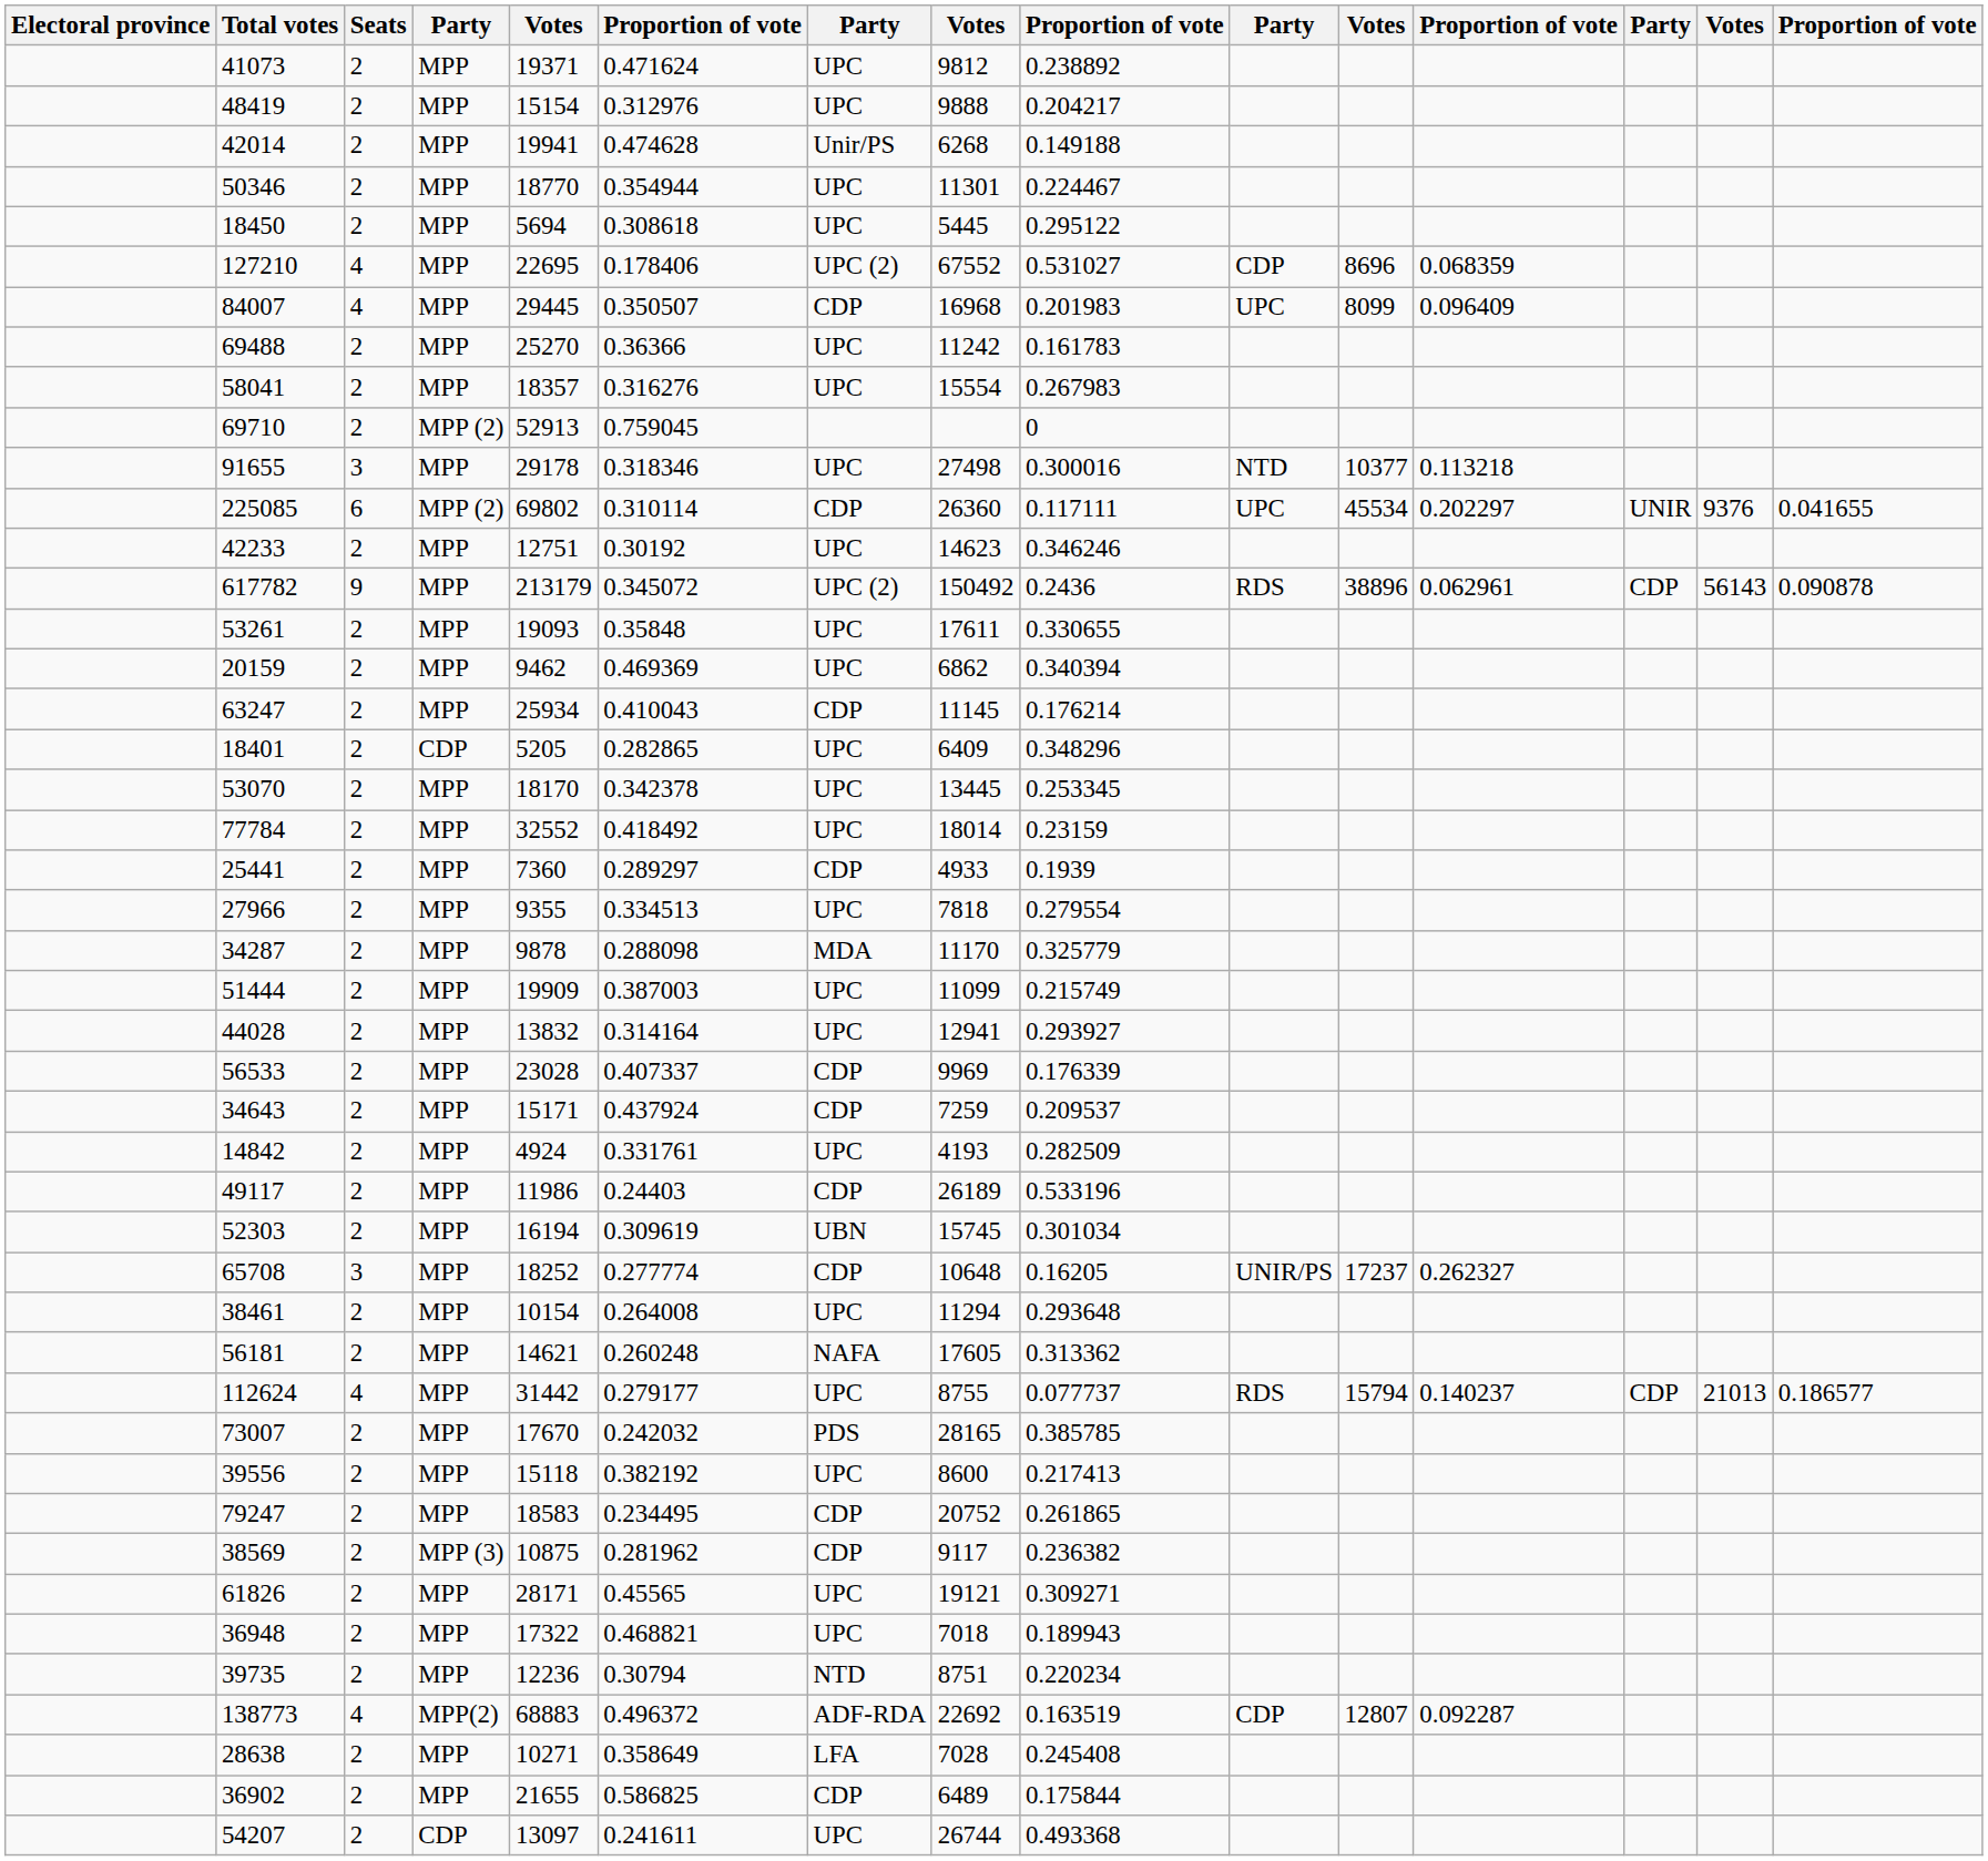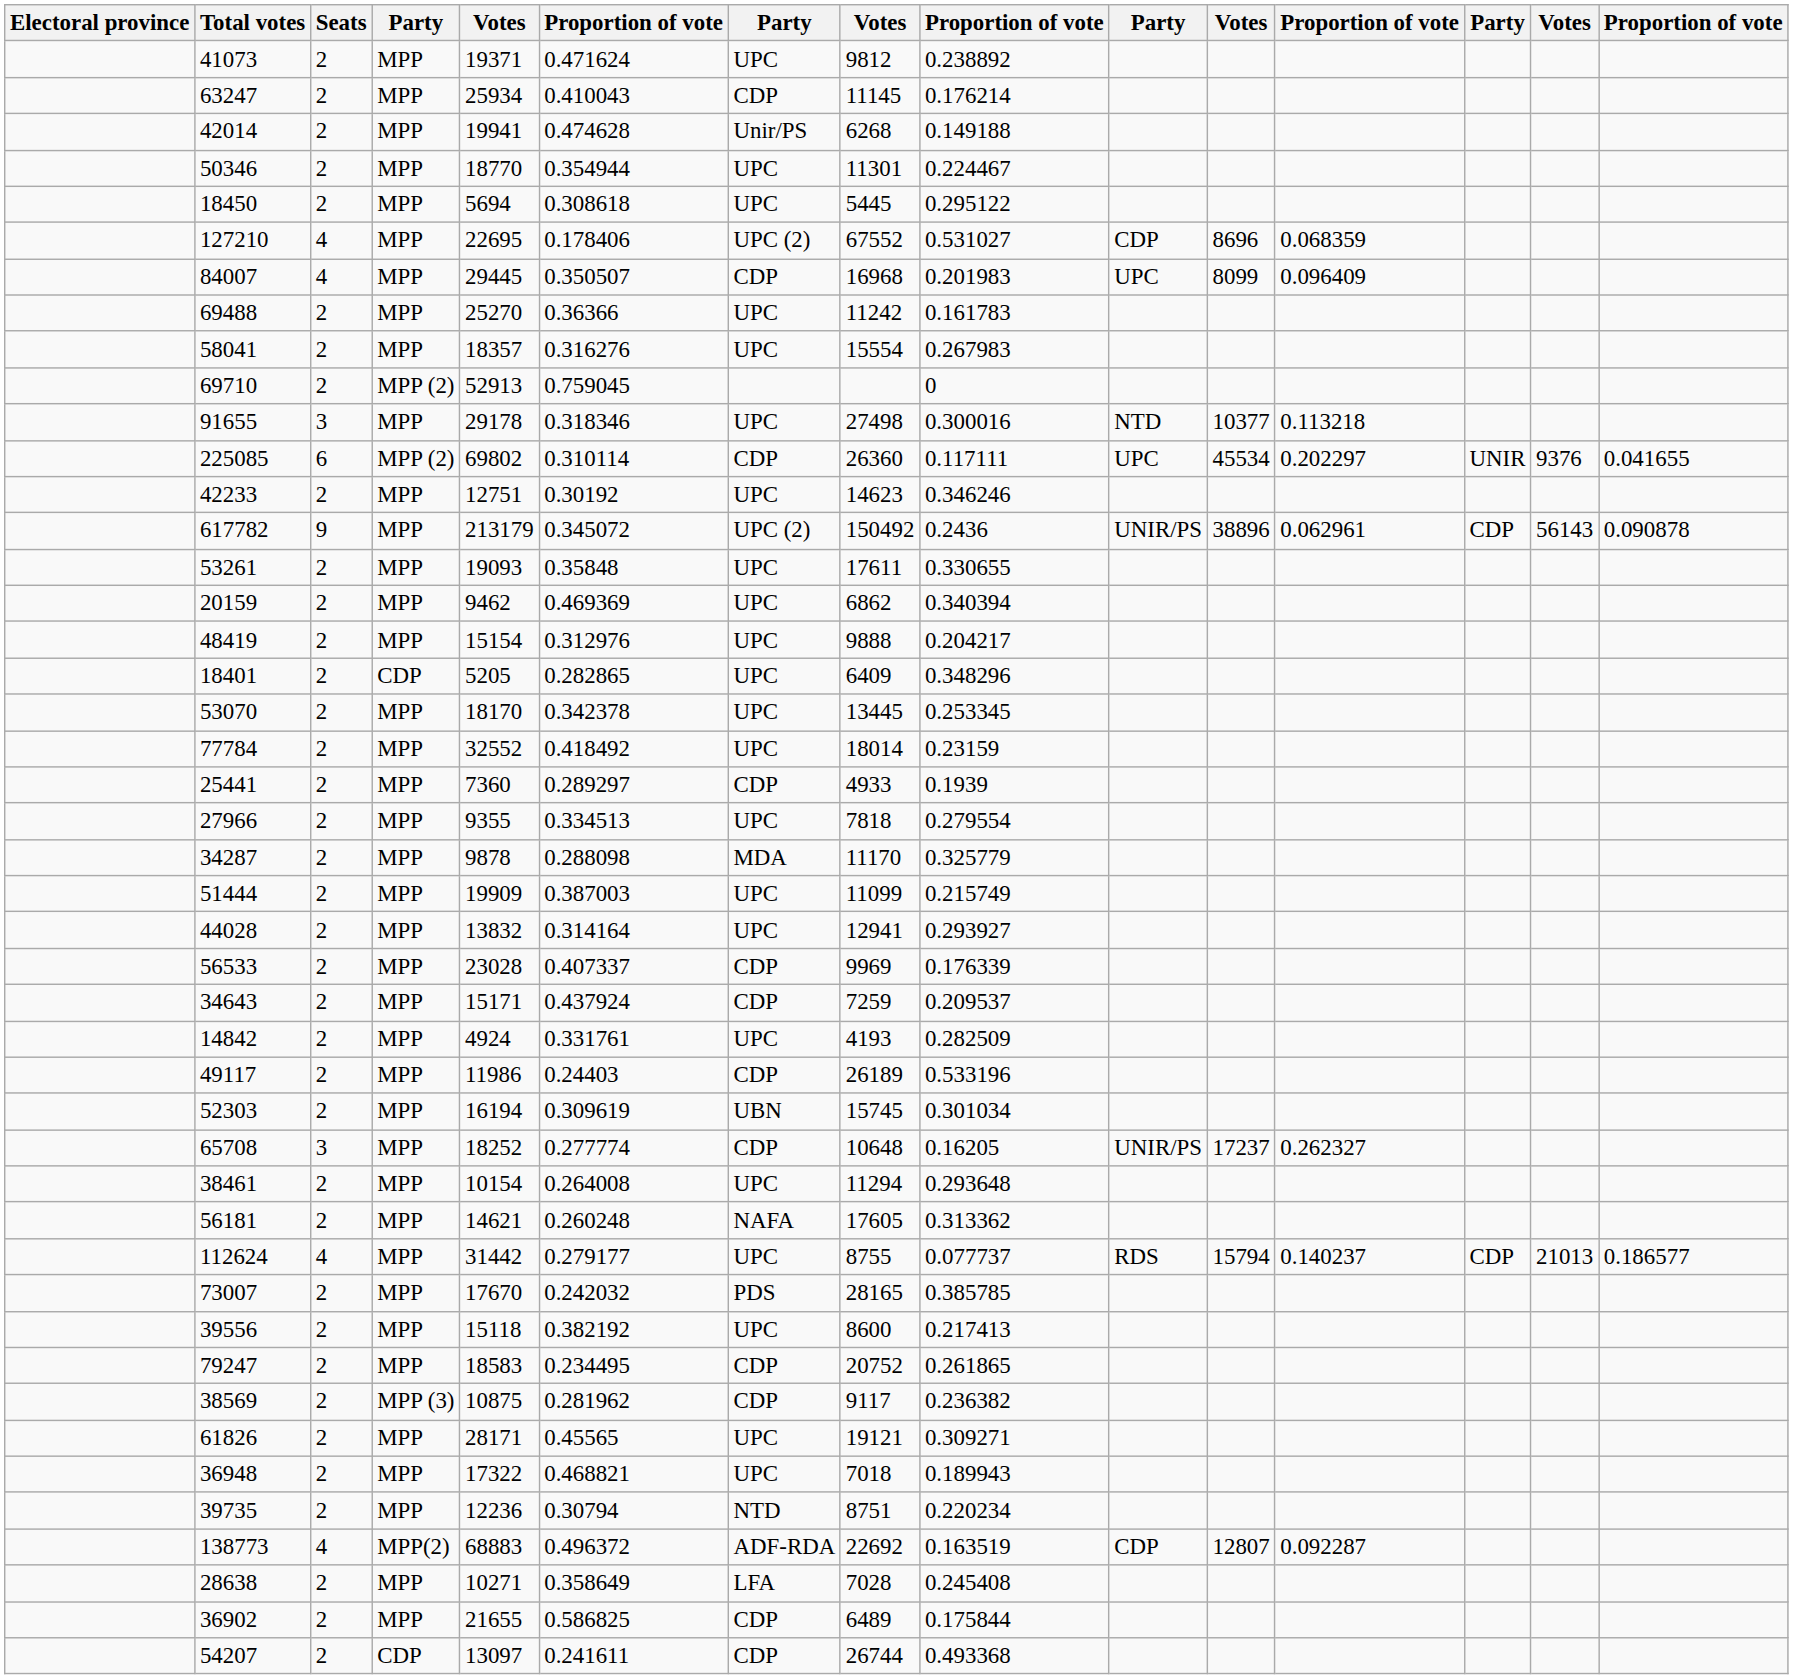 <table class="wikitable">
 <tr>
 <th>Electoral province</th>
 <th>Total votes</th>
 <th>Seats</th>
 <th>Party</th>
 <th>Votes</th>
 <th>Proportion of vote</th>
 <th>Party</th>
 <th>Votes</th>
 <th>Proportion of vote</th>
 <th>Party</th>
 <th>Votes</th>
 <th>Proportion of vote</th>
 <th>Party</th>
 <th>Votes</th>
 <th>Proportion of vote</th>
 </tr>
 <tr>
 <td></td>
 <td>41073</td>
 <td>2</td>
 <td>MPP</td>
 <td>19371</td>
 <td>0.471624</td>
 <td>UPC</td>
 <td>9812</td>
 <td>0.238892</td>
 <td></td>
 <td></td>
 <td></td>
 <td></td>
 <td></td>
 <td></td>
 </tr>
 <tr>
 <td></td>
-<td>48419</td>
+<td>63247</td>
 <td>2</td>
 <td>MPP</td>
-<td>15154</td>
-<td>0.312976</td>
-<td>UPC</td>
-<td>9888</td>
-<td>0.204217</td>
+<td>25934</td>
+<td>0.410043</td>
+<td>CDP</td>
+<td>11145</td>
+<td>0.176214</td>
 <td></td>
 <td></td>
 <td></td>
 <td></td>
 <td></td>
 <td></td>
 </tr>
 <tr>
 <td></td>
 <td>42014</td>
 <td>2</td>
 <td>MPP</td>
 <td>19941</td>
 <td>0.474628</td>
 <td>Unir/PS</td>
 <td>6268</td>
 <td>0.149188</td>
 <td></td>
 <td></td>
 <td></td>
 <td></td>
 <td></td>
 <td></td>
 </tr>
 <tr>
 <td></td>
 <td>50346</td>
 <td>2</td>
 <td>MPP</td>
 <td>18770</td>
 <td>0.354944</td>
 <td>UPC</td>
 <td>11301</td>
 <td>0.224467</td>
 <td></td>
 <td></td>
 <td></td>
 <td></td>
 <td></td>
 <td></td>
 </tr>
 <tr>
 <td></td>
 <td>18450</td>
 <td>2</td>
 <td>MPP</td>
 <td>5694</td>
 <td>0.308618</td>
 <td>UPC</td>
 <td>5445</td>
 <td>0.295122</td>
 <td></td>
 <td></td>
 <td></td>
 <td></td>
 <td></td>
 <td></td>
 </tr>
 <tr>
 <td></td>
 <td>127210</td>
 <td>4</td>
 <td>MPP</td>
 <td>22695</td>
 <td>0.178406</td>
 <td>UPC (2)</td>
 <td>67552</td>
 <td>0.531027</td>
 <td>CDP</td>
 <td>8696</td>
 <td>0.068359</td>
 <td></td>
 <td></td>
 <td></td>
 </tr>
 <tr>
 <td></td>
 <td>84007</td>
 <td>4</td>
 <td>MPP</td>
 <td>29445</td>
 <td>0.350507</td>
 <td>CDP</td>
 <td>16968</td>
 <td>0.201983</td>
 <td>UPC</td>
 <td>8099</td>
 <td>0.096409</td>
 <td></td>
 <td></td>
 <td></td>
 </tr>
 <tr>
 <td></td>
 <td>69488</td>
 <td>2</td>
 <td>MPP</td>
 <td>25270</td>
 <td>0.36366</td>
 <td>UPC</td>
 <td>11242</td>
 <td>0.161783</td>
 <td></td>
 <td></td>
 <td></td>
 <td></td>
 <td></td>
 <td></td>
 </tr>
 <tr>
 <td></td>
 <td>58041</td>
 <td>2</td>
 <td>MPP</td>
 <td>18357</td>
 <td>0.316276</td>
 <td>UPC</td>
 <td>15554</td>
 <td>0.267983</td>
 <td></td>
 <td></td>
 <td></td>
 <td></td>
 <td></td>
 <td></td>
 </tr>
 <tr>
 <td></td>
 <td>69710</td>
 <td>2</td>
 <td>MPP (2)</td>
 <td>52913</td>
 <td>0.759045</td>
 <td></td>
 <td></td>
 <td>0</td>
 <td></td>
 <td></td>
 <td></td>
 <td></td>
 <td></td>
 <td></td>
 </tr>
 <tr>
 <td></td>
 <td>91655</td>
 <td>3</td>
 <td>MPP</td>
 <td>29178</td>
 <td>0.318346</td>
 <td>UPC</td>
 <td>27498</td>
 <td>0.300016</td>
 <td>NTD</td>
 <td>10377</td>
 <td>0.113218</td>
 <td></td>
 <td></td>
 <td></td>
 </tr>
 <tr>
 <td></td>
 <td>225085</td>
 <td>6</td>
 <td>MPP (2)</td>
 <td>69802</td>
 <td>0.310114</td>
 <td>CDP</td>
 <td>26360</td>
 <td>0.117111</td>
 <td>UPC</td>
 <td>45534</td>
 <td>0.202297</td>
 <td>UNIR</td>
 <td>9376</td>
 <td>0.041655</td>
 </tr>
 <tr>
 <td></td>
 <td>42233</td>
 <td>2</td>
 <td>MPP</td>
 <td>12751</td>
 <td>0.30192</td>
 <td>UPC</td>
 <td>14623</td>
 <td>0.346246</td>
 <td></td>
 <td></td>
 <td></td>
 <td></td>
 <td></td>
 <td></td>
 </tr>
 <tr>
 <td></td>
 <td>617782</td>
 <td>9</td>
 <td>MPP</td>
 <td>213179</td>
 <td>0.345072</td>
 <td>UPC (2)</td>
 <td>150492</td>
 <td>0.2436</td>
-<td>RDS</td>
+<td>UNIR/PS</td>
 <td>38896</td>
 <td>0.062961</td>
 <td>CDP</td>
 <td>56143</td>
 <td>0.090878</td>
 </tr>
 <tr>
 <td></td>
 <td>53261</td>
 <td>2</td>
 <td>MPP</td>
 <td>19093</td>
 <td>0.35848</td>
 <td>UPC</td>
 <td>17611</td>
 <td>0.330655</td>
 <td></td>
 <td></td>
 <td></td>
 <td></td>
 <td></td>
 <td></td>
 </tr>
 <tr>
 <td></td>
 <td>20159</td>
 <td>2</td>
 <td>MPP</td>
 <td>9462</td>
 <td>0.469369</td>
 <td>UPC</td>
 <td>6862</td>
 <td>0.340394</td>
 <td></td>
 <td></td>
 <td></td>
 <td></td>
 <td></td>
 <td></td>
 </tr>
 <tr>
 <td></td>
-<td>63247</td>
+<td>48419</td>
 <td>2</td>
 <td>MPP</td>
-<td>25934</td>
-<td>0.410043</td>
-<td>CDP</td>
-<td>11145</td>
-<td>0.176214</td>
+<td>15154</td>
+<td>0.312976</td>
+<td>UPC</td>
+<td>9888</td>
+<td>0.204217</td>
 <td></td>
 <td></td>
 <td></td>
 <td></td>
 <td></td>
 <td></td>
 </tr>
 <tr>
 <td></td>
 <td>18401</td>
 <td>2</td>
 <td>CDP</td>
 <td>5205</td>
 <td>0.282865</td>
 <td>UPC</td>
 <td>6409</td>
 <td>0.348296</td>
 <td></td>
 <td></td>
 <td></td>
 <td></td>
 <td></td>
 <td></td>
 </tr>
 <tr>
 <td></td>
 <td>53070</td>
 <td>2</td>
 <td>MPP</td>
 <td>18170</td>
 <td>0.342378</td>
 <td>UPC</td>
 <td>13445</td>
 <td>0.253345</td>
 <td></td>
 <td></td>
 <td></td>
 <td></td>
 <td></td>
 <td></td>
 </tr>
 <tr>
 <td></td>
 <td>77784</td>
 <td>2</td>
 <td>MPP</td>
 <td>32552</td>
 <td>0.418492</td>
 <td>UPC</td>
 <td>18014</td>
 <td>0.23159</td>
 <td></td>
 <td></td>
 <td></td>
 <td></td>
 <td></td>
 <td></td>
 </tr>
 <tr>
 <td></td>
 <td>25441</td>
 <td>2</td>
 <td>MPP</td>
 <td>7360</td>
 <td>0.289297</td>
 <td>CDP</td>
 <td>4933</td>
 <td>0.1939</td>
 <td></td>
 <td></td>
 <td></td>
 <td></td>
 <td></td>
 <td></td>
 </tr>
 <tr>
 <td></td>
 <td>27966</td>
 <td>2</td>
 <td>MPP</td>
 <td>9355</td>
 <td>0.334513</td>
 <td>UPC</td>
 <td>7818</td>
 <td>0.279554</td>
 <td></td>
 <td></td>
 <td></td>
 <td></td>
 <td></td>
 <td></td>
 </tr>
 <tr>
 <td></td>
 <td>34287</td>
 <td>2</td>
 <td>MPP</td>
 <td>9878</td>
 <td>0.288098</td>
 <td>MDA</td>
 <td>11170</td>
 <td>0.325779</td>
 <td></td>
 <td></td>
 <td></td>
 <td></td>
 <td></td>
 <td></td>
 </tr>
 <tr>
 <td></td>
 <td>51444</td>
 <td>2</td>
 <td>MPP</td>
 <td>19909</td>
 <td>0.387003</td>
 <td>UPC</td>
 <td>11099</td>
 <td>0.215749</td>
 <td></td>
 <td></td>
 <td></td>
 <td></td>
 <td></td>
 <td></td>
 </tr>
 <tr>
 <td></td>
 <td>44028</td>
 <td>2</td>
 <td>MPP</td>
 <td>13832</td>
 <td>0.314164</td>
 <td>UPC</td>
 <td>12941</td>
 <td>0.293927</td>
 <td></td>
 <td></td>
 <td></td>
 <td></td>
 <td></td>
 <td></td>
 </tr>
 <tr>
 <td></td>
 <td>56533</td>
 <td>2</td>
 <td>MPP</td>
 <td>23028</td>
 <td>0.407337</td>
 <td>CDP</td>
 <td>9969</td>
 <td>0.176339</td>
 <td></td>
 <td></td>
 <td></td>
 <td></td>
 <td></td>
 <td></td>
 </tr>
 <tr>
 <td></td>
 <td>34643</td>
 <td>2</td>
 <td>MPP</td>
 <td>15171</td>
 <td>0.437924</td>
 <td>CDP</td>
 <td>7259</td>
 <td>0.209537</td>
 <td></td>
 <td></td>
 <td></td>
 <td></td>
 <td></td>
 <td></td>
 </tr>
 <tr>
 <td></td>
 <td>14842</td>
 <td>2</td>
 <td>MPP</td>
 <td>4924</td>
 <td>0.331761</td>
 <td>UPC</td>
 <td>4193</td>
 <td>0.282509</td>
 <td></td>
 <td></td>
 <td></td>
 <td></td>
 <td></td>
 <td></td>
 </tr>
 <tr>
 <td></td>
 <td>49117</td>
 <td>2</td>
 <td>MPP</td>
 <td>11986</td>
 <td>0.24403</td>
 <td>CDP</td>
 <td>26189</td>
 <td>0.533196</td>
 <td></td>
 <td></td>
 <td></td>
 <td></td>
 <td></td>
 <td></td>
 </tr>
 <tr>
 <td></td>
 <td>52303</td>
 <td>2</td>
 <td>MPP</td>
 <td>16194</td>
 <td>0.309619</td>
 <td>UBN</td>
 <td>15745</td>
 <td>0.301034</td>
 <td></td>
 <td></td>
 <td></td>
 <td></td>
 <td></td>
 <td></td>
 </tr>
 <tr>
 <td></td>
 <td>65708</td>
 <td>3</td>
 <td>MPP</td>
 <td>18252</td>
 <td>0.277774</td>
 <td>CDP</td>
 <td>10648</td>
 <td>0.16205</td>
 <td>UNIR/PS</td>
 <td>17237</td>
 <td>0.262327</td>
 <td></td>
 <td></td>
 <td></td>
 </tr>
 <tr>
 <td></td>
 <td>38461</td>
 <td>2</td>
 <td>MPP</td>
 <td>10154</td>
 <td>0.264008</td>
 <td>UPC</td>
 <td>11294</td>
 <td>0.293648</td>
 <td></td>
 <td></td>
 <td></td>
 <td></td>
 <td></td>
 <td></td>
 </tr>
 <tr>
 <td></td>
 <td>56181</td>
 <td>2</td>
 <td>MPP</td>
 <td>14621</td>
 <td>0.260248</td>
 <td>NAFA</td>
 <td>17605</td>
 <td>0.313362</td>
 <td></td>
 <td></td>
 <td></td>
 <td></td>
 <td></td>
 <td></td>
 </tr>
 <tr>
 <td></td>
 <td>112624</td>
 <td>4</td>
 <td>MPP</td>
 <td>31442</td>
 <td>0.279177</td>
 <td>UPC</td>
 <td>8755</td>
 <td>0.077737</td>
 <td>RDS</td>
 <td>15794</td>
 <td>0.140237</td>
 <td>CDP</td>
 <td>21013</td>
 <td>0.186577</td>
 </tr>
 <tr>
 <td></td>
 <td>73007</td>
 <td>2</td>
 <td>MPP</td>
 <td>17670</td>
 <td>0.242032</td>
 <td>PDS</td>
 <td>28165</td>
 <td>0.385785</td>
 <td></td>
 <td></td>
 <td></td>
 <td></td>
 <td></td>
 <td></td>
 </tr>
 <tr>
 <td></td>
 <td>39556</td>
 <td>2</td>
 <td>MPP</td>
 <td>15118</td>
 <td>0.382192</td>
 <td>UPC</td>
 <td>8600</td>
 <td>0.217413</td>
 <td></td>
 <td></td>
 <td></td>
 <td></td>
 <td></td>
 <td></td>
 </tr>
 <tr>
 <td></td>
 <td>79247</td>
 <td>2</td>
 <td>MPP</td>
 <td>18583</td>
 <td>0.234495</td>
 <td>CDP</td>
 <td>20752</td>
 <td>0.261865</td>
 <td></td>
 <td></td>
 <td></td>
 <td></td>
 <td></td>
 <td></td>
 </tr>
 <tr>
 <td></td>
 <td>38569</td>
 <td>2</td>
 <td>MPP (3)</td>
 <td>10875</td>
 <td>0.281962</td>
 <td>CDP</td>
 <td>9117</td>
 <td>0.236382</td>
 <td></td>
 <td></td>
 <td></td>
 <td></td>
 <td></td>
 <td></td>
 </tr>
 <tr>
 <td></td>
 <td>61826</td>
 <td>2</td>
 <td>MPP</td>
 <td>28171</td>
 <td>0.45565</td>
 <td>UPC</td>
 <td>19121</td>
 <td>0.309271</td>
 <td></td>
 <td></td>
 <td></td>
 <td></td>
 <td></td>
 <td></td>
 </tr>
 <tr>
 <td></td>
 <td>36948</td>
 <td>2</td>
 <td>MPP</td>
 <td>17322</td>
 <td>0.468821</td>
 <td>UPC</td>
 <td>7018</td>
 <td>0.189943</td>
 <td></td>
 <td></td>
 <td></td>
 <td></td>
 <td></td>
 <td></td>
 </tr>
 <tr>
 <td></td>
 <td>39735</td>
 <td>2</td>
 <td>MPP</td>
 <td>12236</td>
 <td>0.30794</td>
 <td>NTD</td>
 <td>8751</td>
 <td>0.220234</td>
 <td></td>
 <td></td>
 <td></td>
 <td></td>
 <td></td>
 <td></td>
 </tr>
 <tr>
 <td></td>
 <td>138773</td>
 <td>4</td>
 <td>MPP(2)</td>
 <td>68883</td>
 <td>0.496372</td>
 <td>ADF-RDA</td>
 <td>22692</td>
 <td>0.163519</td>
 <td>CDP</td>
 <td>12807</td>
 <td>0.092287</td>
 <td></td>
 <td></td>
 <td></td>
 </tr>
 <tr>
 <td></td>
 <td>28638</td>
 <td>2</td>
 <td>MPP</td>
 <td>10271</td>
 <td>0.358649</td>
 <td>LFA</td>
 <td>7028</td>
 <td>0.245408</td>
 <td></td>
 <td></td>
 <td></td>
 <td></td>
 <td></td>
 <td></td>
 </tr>
 <tr>
 <td></td>
 <td>36902</td>
 <td>2</td>
 <td>MPP</td>
 <td>21655</td>
 <td>0.586825</td>
 <td>CDP</td>
 <td>6489</td>
 <td>0.175844</td>
 <td></td>
 <td></td>
 <td></td>
 <td></td>
 <td></td>
 <td></td>
 </tr>
 <tr>
 <td></td>
 <td>54207</td>
 <td>2</td>
 <td>CDP</td>
 <td>13097</td>
 <td>0.241611</td>
-<td>UPC</td>
+<td>CDP</td>
 <td>26744</td>
 <td>0.493368</td>
 <td></td>
 <td></td>
 <td></td>
 <td></td>
 <td></td>
 <td></td>
 </tr>
 </table>
